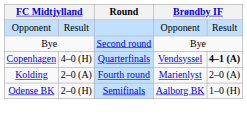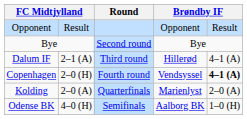 <table class="wikitable" style="text-align: center;">
 <tr>
 <th colspan=2><a href='#'>FC Midtjylland</a></th>
 <th>Round</th>
 <th colspan=2><a href='#'>Brøndby IF</a></th>
 </tr>
 <tr style="background:#c1e0ff;">
 <td>Opponent</td>
 <td>Result</td>
 <td></td>
 <td>Opponent</td>
 <td>Result</td>
 </tr>
 <tr>
 <td colspan="2" align="center">Bye</td>
 <td style="background:#c1e0ff;"><a href='#'>Second round</a></td>
 <td colspan="2" align="center">Bye</td>
 </tr>
 <tr>
+<td align="center"><a href='#'>Dalum IF</a></td>
+<td align="center">2–1  (A)</td>
+<td style="background:#c1e0ff;"><a href='#'>Third round</a></td>
+<td align="center"><a href='#'>Hillerød</a></td>
+<td align="center">4–1 (A)</td>
+</tr>
+<tr>
 <td align="center"><a href='#'>Copenhagen</a></td>
-<td align="center">4–0 (H)</td>
-<td style="background:#c1e0ff;"><a href='#'>Quarterfinals</a></td>
+<td align="center">2–0 (H)</td>
+<td style="background:#c1e0ff;"><a href='#'>Fourth round</a></td>
 <td align="center"><a href='#'>Vendsyssel</a></td>
 <td align="center"><strong>4–1 (A)</strong></td>
 </tr>
 <tr>
 <td align="center"><a href='#'>Kolding</a></td>
 <td align="center">2–0 (A)</td>
-<td style="background:#c1e0ff;"><a href='#'>Fourth round</a></td>
+<td style="background:#c1e0ff;"><a href='#'>Quarterfinals</a></td>
 <td align="center"><a href='#'>Marienlyst</a></td>
 <td align="center">2–0 (A)</td>
 </tr>
 <tr>
 <td align="center"><a href='#'>Odense BK</a></td>
-<td align="center">2–0 (H)</td>
+<td align="center">4–0 (H)</td>
 <td style="background:#c1e0ff;"><a href='#'>Semifinals</a></td>
 <td align="center"><a href='#'>Aalborg BK</a></td>
 <td align="center">1–0 (H)</td>
 </tr>
 </table>
